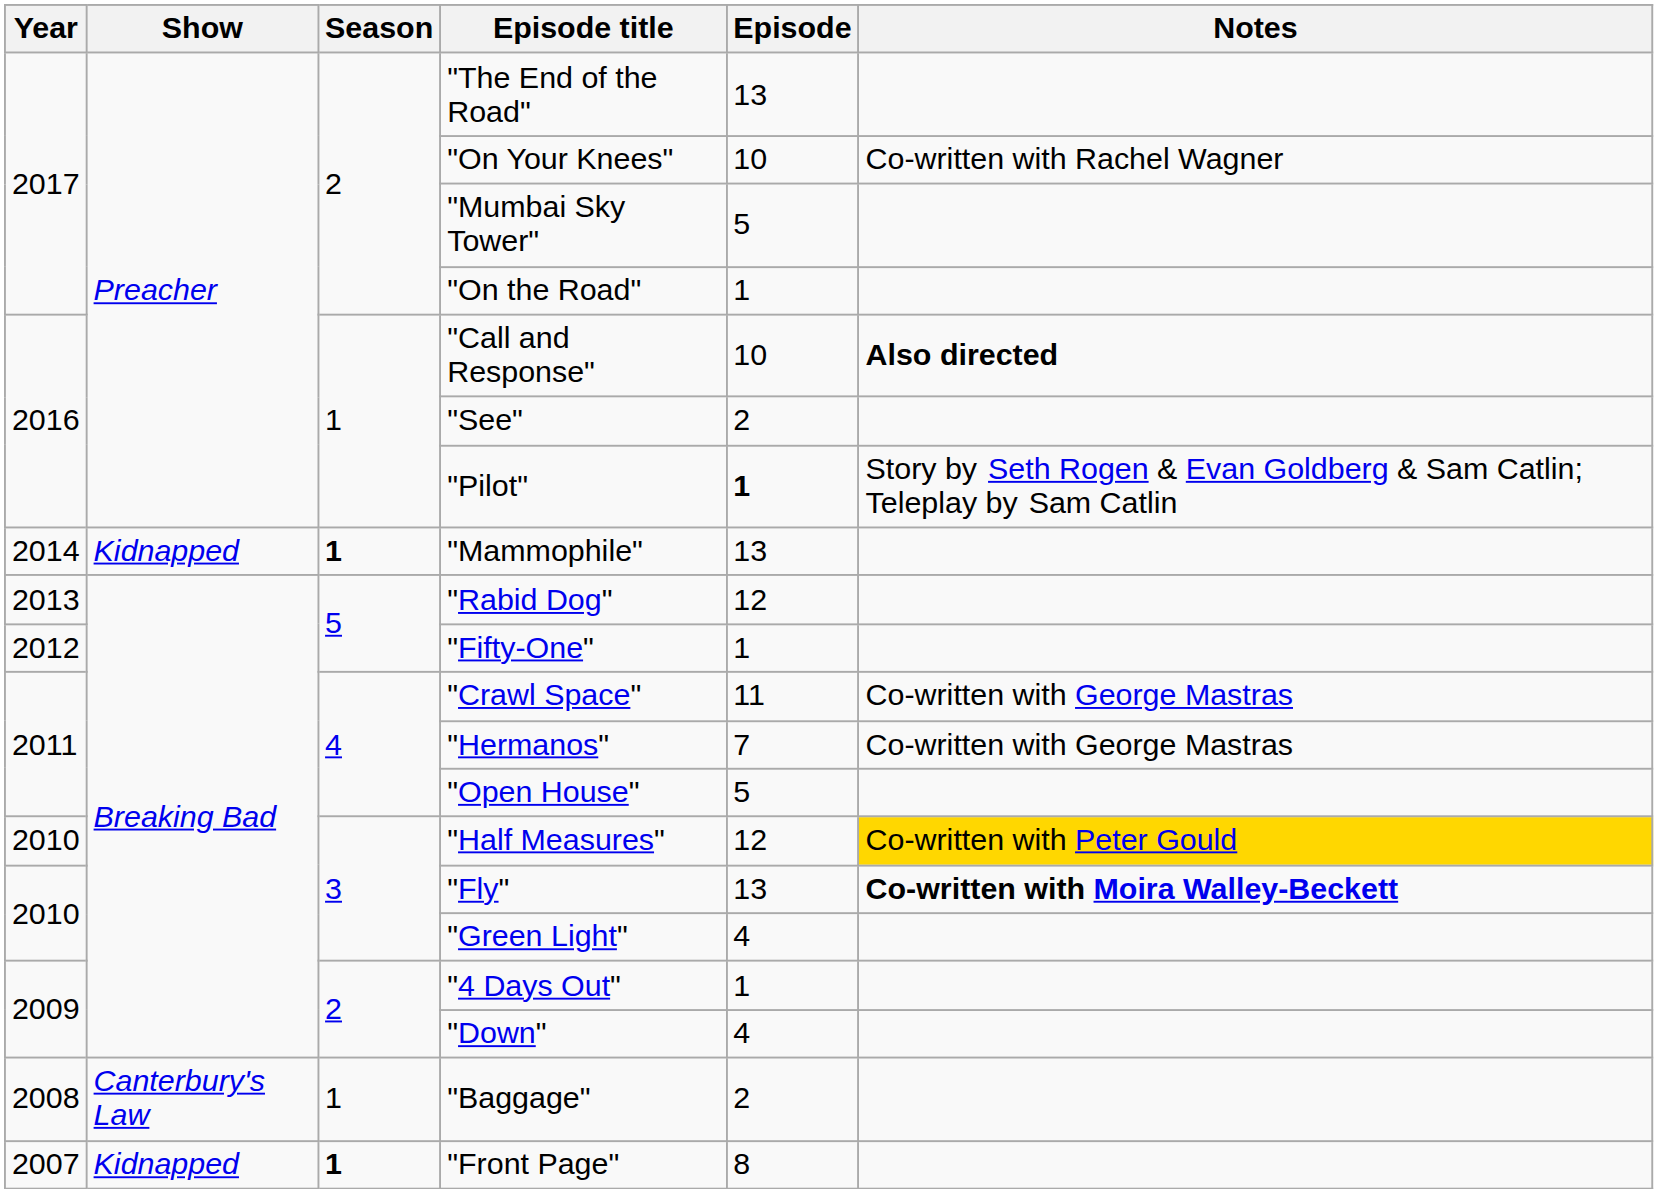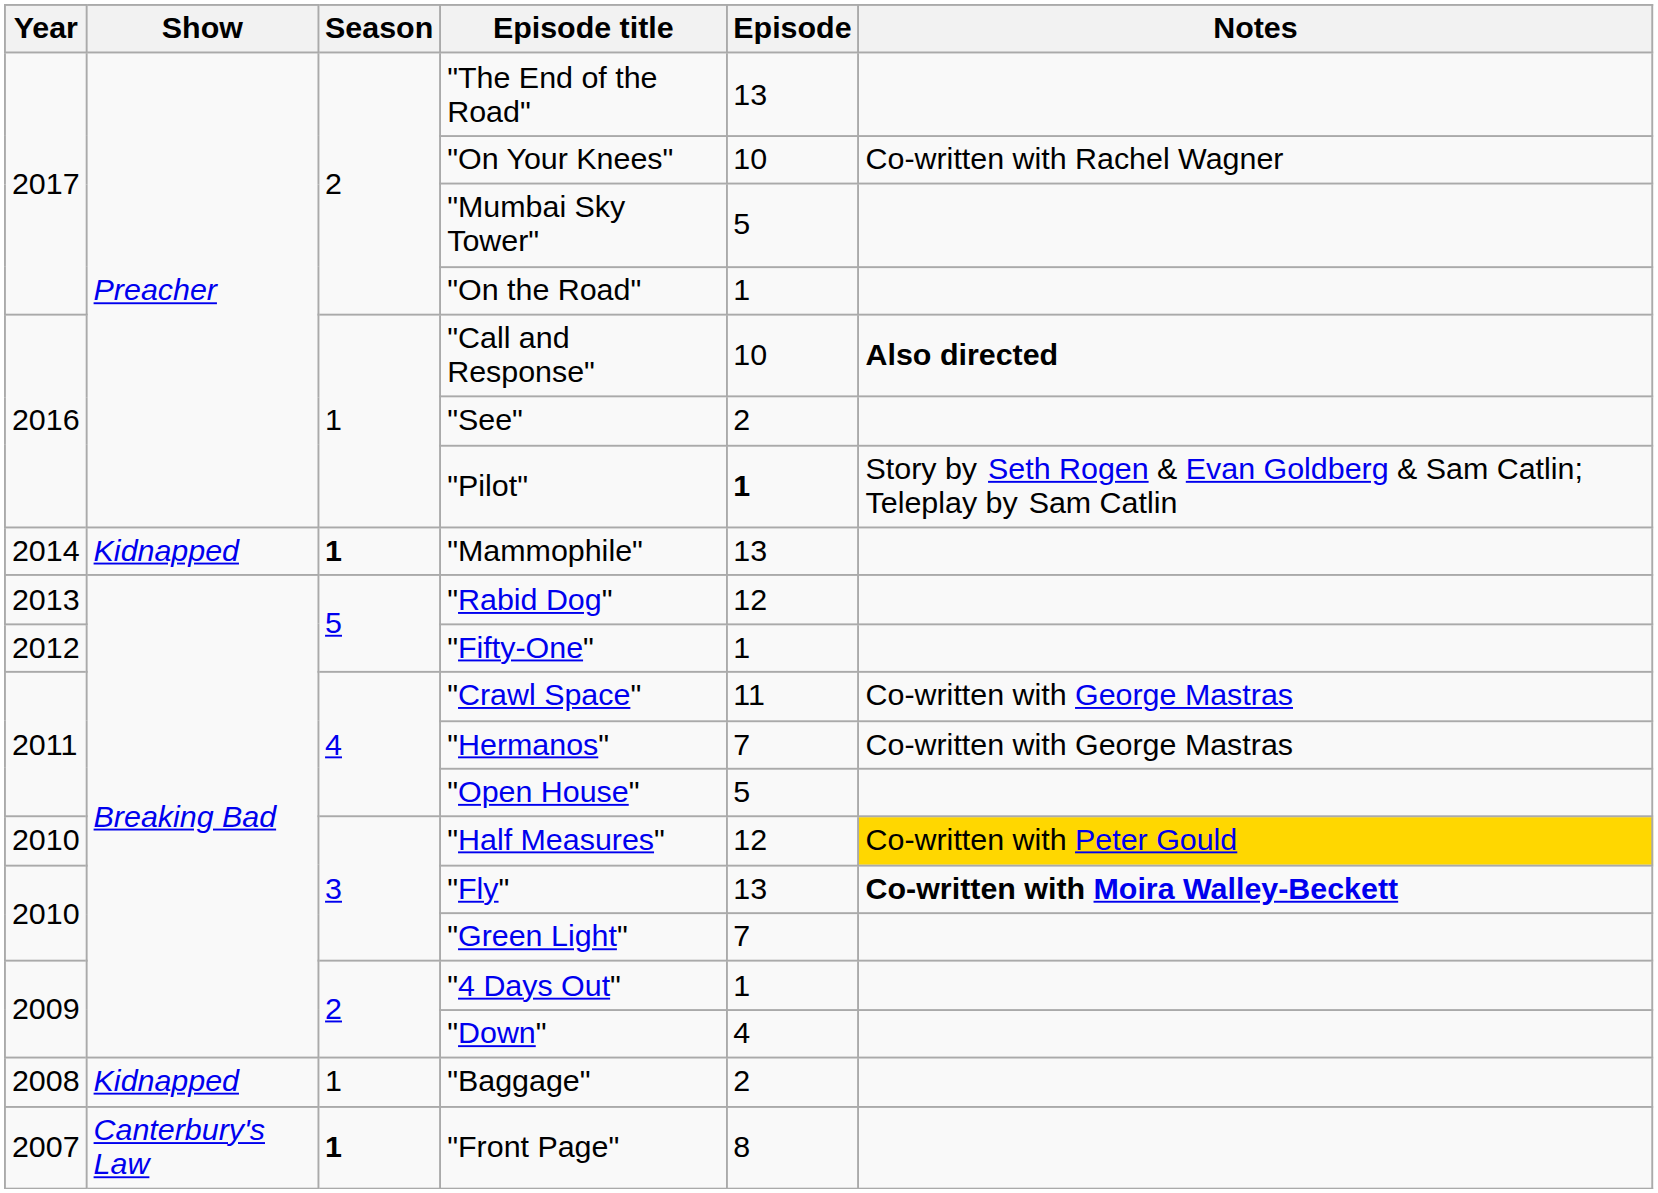 <table class="wikitable">
 <tr>
 <th>Year</th>
 <th>Show</th>
 <th>Season</th>
 <th>Episode title</th>
 <th>Episode</th>
 <th>Notes</th>
 </tr>
 <tr>
 <td rowspan="4">2017</td>
 <td rowspan="7"><a href='#'><em>Preacher</em></a></td>
 <td rowspan="4">2</td>
 <td>"The End of the Road"</td>
 <td>13</td>
 <td></td>
 </tr>
 <tr>
 <td>"On Your Knees"</td>
 <td>10</td>
 <td>Co-written with Rachel Wagner</td>
 </tr>
 <tr>
 <td>"Mumbai Sky Tower"</td>
 <td>5</td>
 <td></td>
 </tr>
 <tr>
 <td>"On the Road"</td>
 <td>1</td>
 <td></td>
 </tr>
 <tr>
 <td rowspan="3">2016</td>
 <td rowspan="3">1</td>
 <td>"Call and Response"</td>
 <td>10</td>
 <td><strong>Also directed</strong></td>
 </tr>
 <tr>
 <td>"See"</td>
 <td>2</td>
 <td></td>
 </tr>
 <tr>
 <td>"Pilot"</td>
 <td><strong>1</strong></td>
 <td>Story by  <a href='#'>Seth Rogen</a> & <a href='#'>Evan Goldberg</a> & Sam Catlin; Teleplay by  Sam Catlin</td>
 </tr>
 <tr>
 <td>2014</td>
 <td><a href='#'><em>Kidnapped</em></a></td>
 <td><strong>1</strong></td>
 <td>"Mammophile"</td>
 <td>13</td>
 <td></td>
 </tr>
 <tr>
 <td>2013</td>
 <td rowspan="10"><em><a href='#'>Breaking Bad</a></em></td>
 <td rowspan="2"><a href='#'>5</a></td>
 <td>"<a href='#'>Rabid Dog</a>"</td>
 <td>12</td>
 <td></td>
 </tr>
 <tr>
 <td>2012</td>
 <td>"<a href='#'>Fifty-One</a>"</td>
 <td>1</td>
 <td></td>
 </tr>
 <tr>
 <td rowspan="3">2011</td>
 <td rowspan="3"><a href='#'>4</a></td>
 <td>"<a href='#'>Crawl Space</a>"</td>
 <td>11</td>
 <td>Co-written with <a href='#'>George Mastras</a></td>
 </tr>
 <tr>
 <td>"<a href='#'>Hermanos</a>"</td>
 <td>7</td>
 <td>Co-written with George Mastras</td>
 </tr>
 <tr>
 <td>"<a href='#'>Open House</a>"</td>
 <td>5</td>
 <td></td>
 </tr>
 <tr>
 <td>2010</td>
 <td rowspan="3"><a href='#'>3</a></td>
 <td>"<a href='#'>Half Measures</a>"</td>
 <td>12</td>
 <td style="background: gold;">Co-written with <a href='#'>Peter Gould</a></td>
 </tr>
 <tr>
 <td rowspan="2">2010</td>
 <td>"<a href='#'>Fly</a>"</td>
 <td>13</td>
 <td><strong>Co-written with <a href='#'>Moira Walley-Beckett</a></strong></td>
 </tr>
 <tr>
 <td>"<a href='#'>Green Light</a>"</td>
-<td>4</td>
+<td>7</td>
 <td></td>
 </tr>
 <tr>
 <td rowspan="2">2009</td>
 <td rowspan="2"><a href='#'>2</a></td>
 <td>"<a href='#'>4 Days Out</a>"</td>
 <td>1</td>
 <td></td>
 </tr>
 <tr>
 <td>"<a href='#'>Down</a>"</td>
 <td>4</td>
 <td></td>
 </tr>
 <tr>
 <td>2008</td>
-<td><em><a href='#'>Canterbury's Law</a></em></td>
+<td><a href='#'><em>Kidnapped</em></a></td>
 <td>1</td>
 <td>"Baggage"</td>
 <td>2</td>
 <td></td>
 </tr>
 <tr>
 <td>2007</td>
-<td><a href='#'><em>Kidnapped</em></a></td>
+<td><em><a href='#'>Canterbury's Law</a></em></td>
 <td><strong>1</strong></td>
 <td>"Front Page"</td>
 <td>8</td>
 <td></td>
 </tr>
 </table>
